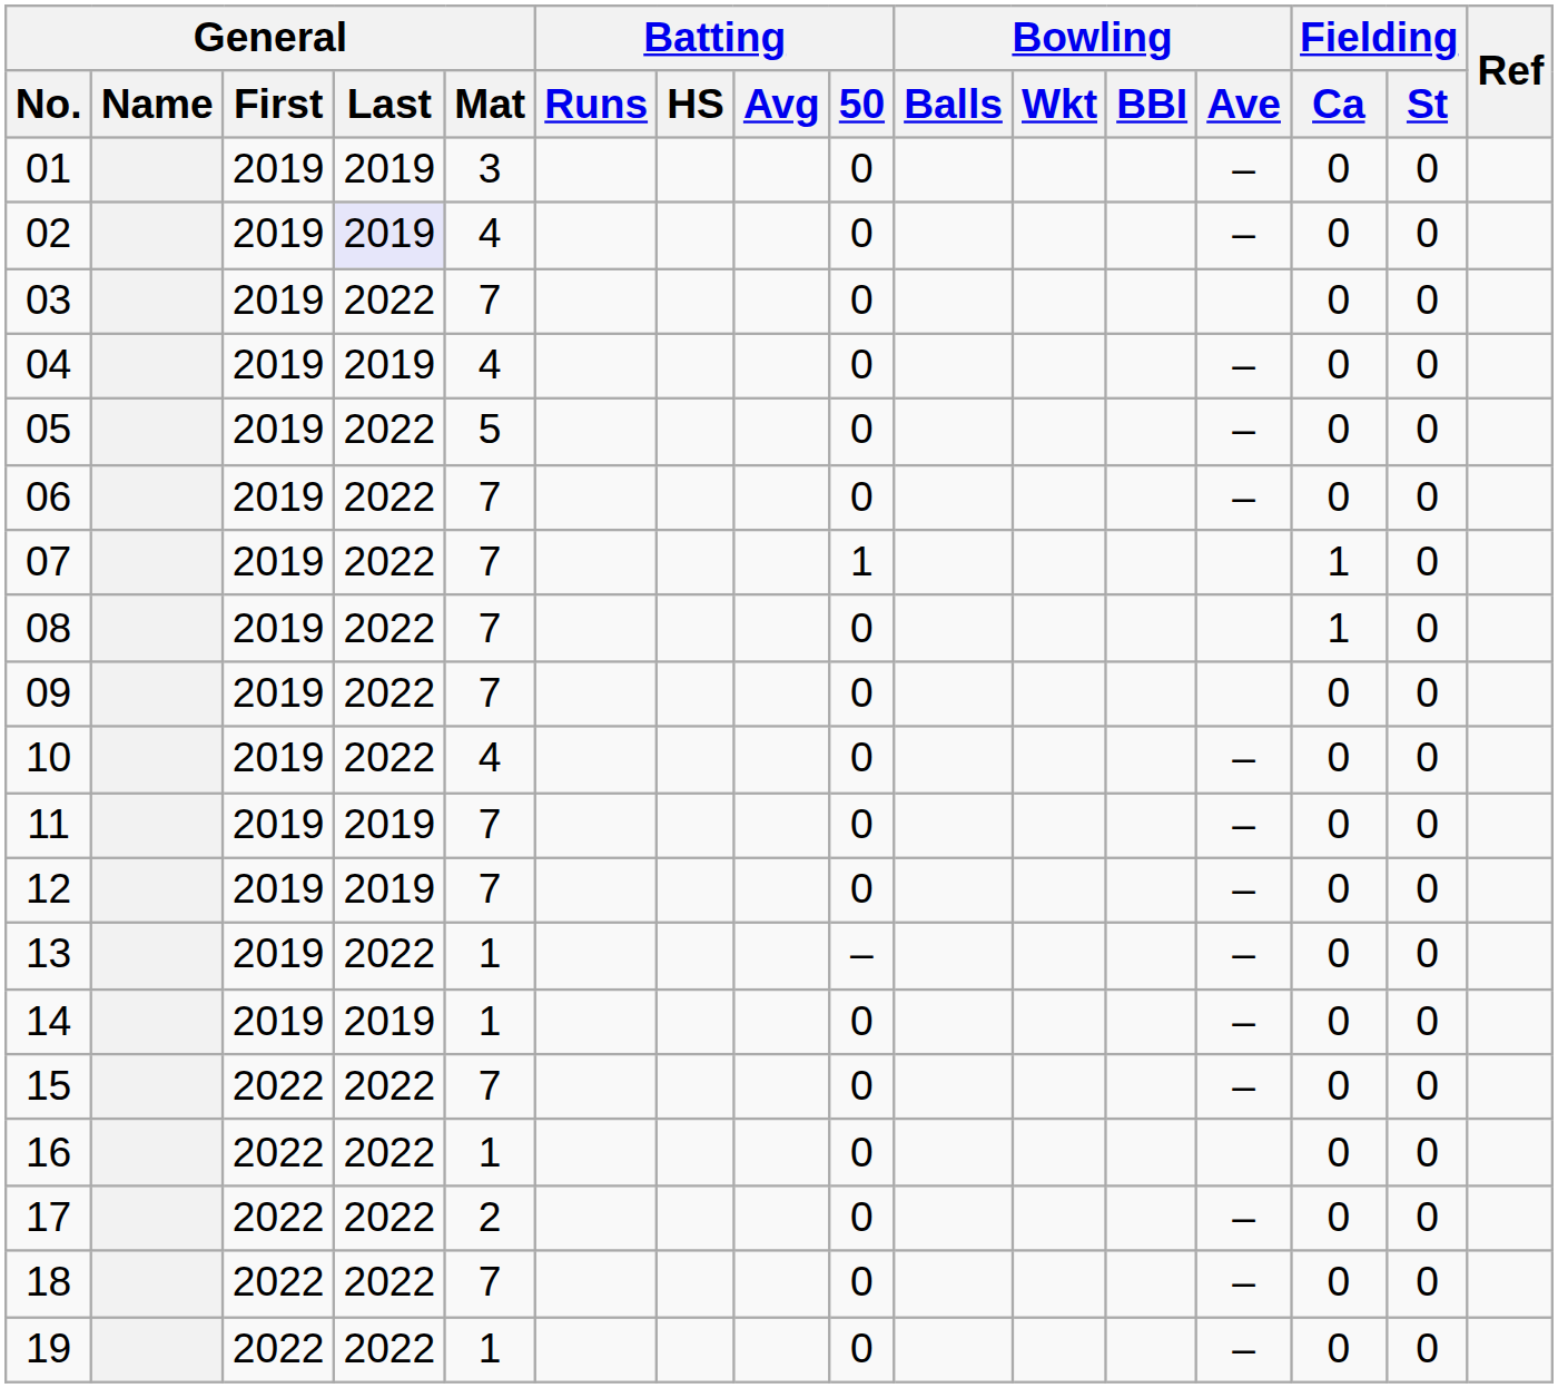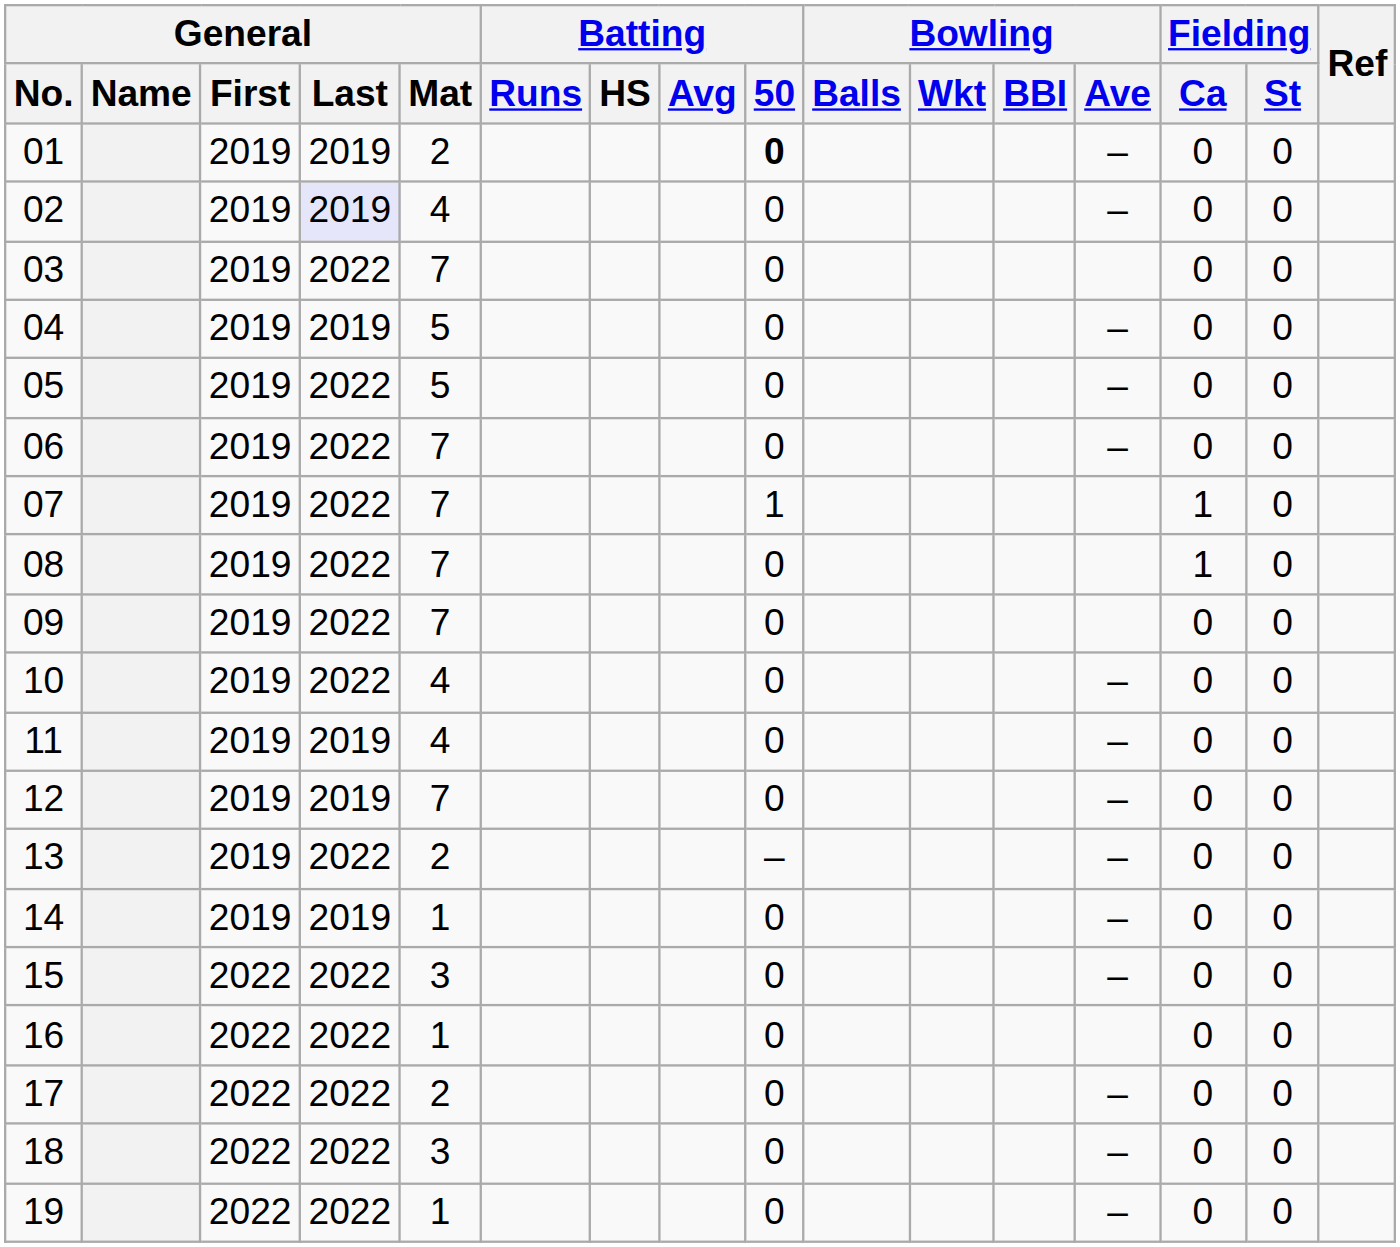 <table class="wikitable plainrowheaders sortable">
 <tr align="center">
 <th scope="col" colspan=5 class="unsortable">General</th>
 <th scope="col" colspan=4 class="unsortable"><a href='#'>Batting</a></th>
 <th scope="col" colspan=4 class="unsortable"><a href='#'>Bowling</a></th>
 <th scope="col" colspan=2 class="unsortable"><a href='#'>Fielding</a></th>
 <th scope="col" rowspan=2 class="unsortable">Ref</th>
 </tr>
 <tr align="center">
 <th scope="col">No.</th>
 <th scope="col">Name</th>
 <th scope="col">First</th>
 <th scope="col">Last</th>
 <th scope="col">Mat</th>
 <th scope="col"><a href='#'>Runs</a></th>
 <th scope="col">HS</th>
 <th scope="col"><a href='#'>Avg</a></th>
 <th scope="col"><a href='#'>50</a></th>
 <th scope="col"><a href='#'>Balls</a></th>
 <th scope="col"><a href='#'>Wkt</a></th>
 <th scope="col"><a href='#'>BBI</a></th>
 <th scope="col"><a href='#'>Ave</a></th>
 <th scope="col"><a href='#'>Ca</a></th>
 <th scope="col"><a href='#'>St</a></th>
 </tr>
 <tr align="center">
 <td><span>0</span>1</td>
 <th scope="row" align="left"></th>
 <td>2019</td>
 <td>2019</td>
-<td>3</td>
+<td>2</td>
 <td></td>
 <td></td>
 <td></td>
-<td>0</td>
+<td><strong>0</strong></td>
 <td></td>
 <td></td>
 <td></td>
 <td>–</td>
 <td>0</td>
 <td>0</td>
 <td></td>
 </tr>
 <tr align="center">
 <td><span>0</span>2</td>
 <th scope="row" align="left"></th>
 <td>2019</td>
 <td style="background: lavender;">2019</td>
 <td>4</td>
 <td></td>
 <td></td>
 <td></td>
 <td>0</td>
 <td></td>
 <td></td>
 <td></td>
 <td>–</td>
 <td>0</td>
 <td>0</td>
 <td></td>
 </tr>
 <tr align="center">
 <td><span>0</span>3</td>
 <th scope="row" align="left"></th>
 <td>2019</td>
 <td>2022</td>
 <td>7</td>
 <td></td>
 <td></td>
 <td></td>
 <td>0</td>
 <td></td>
 <td></td>
 <td></td>
 <td></td>
 <td>0</td>
 <td>0</td>
 <td></td>
 </tr>
 <tr align="center">
 <td><span>0</span>4</td>
 <th scope="row" align="left"></th>
 <td>2019</td>
 <td>2019</td>
-<td>4</td>
+<td>5</td>
 <td></td>
 <td></td>
 <td></td>
 <td>0</td>
 <td></td>
 <td></td>
 <td></td>
 <td>–</td>
 <td>0</td>
 <td>0</td>
 <td></td>
 </tr>
 <tr align="center">
 <td><span>0</span>5</td>
 <th scope="row" align="left"></th>
 <td>2019</td>
 <td>2022</td>
 <td>5</td>
 <td></td>
 <td></td>
 <td></td>
 <td>0</td>
 <td></td>
 <td></td>
 <td></td>
 <td>–</td>
 <td>0</td>
 <td>0</td>
 <td></td>
 </tr>
 <tr align="center">
 <td><span>0</span>6</td>
 <th scope="row" align="left"></th>
 <td>2019</td>
 <td>2022</td>
 <td>7</td>
 <td></td>
 <td></td>
 <td></td>
 <td>0</td>
 <td></td>
 <td></td>
 <td></td>
 <td>–</td>
 <td>0</td>
 <td>0</td>
 <td></td>
 </tr>
 <tr align="center">
 <td><span>0</span>7</td>
 <th scope="row" align="left"></th>
 <td>2019</td>
 <td>2022</td>
 <td>7</td>
 <td></td>
 <td></td>
 <td></td>
 <td>1</td>
 <td></td>
 <td></td>
 <td></td>
 <td></td>
 <td>1</td>
 <td>0</td>
 <td></td>
 </tr>
 <tr align="center">
 <td><span>0</span>8</td>
 <th scope="row" align="left"></th>
 <td>2019</td>
 <td>2022</td>
 <td>7</td>
 <td></td>
 <td></td>
 <td></td>
 <td>0</td>
 <td></td>
 <td></td>
 <td></td>
 <td></td>
 <td>1</td>
 <td>0</td>
 <td></td>
 </tr>
 <tr align="center">
 <td><span>0</span>9</td>
 <th scope="row" align="left"></th>
 <td>2019</td>
 <td>2022</td>
 <td>7</td>
 <td></td>
 <td></td>
 <td></td>
 <td>0</td>
 <td></td>
 <td></td>
 <td></td>
 <td></td>
 <td>0</td>
 <td>0</td>
 <td></td>
 </tr>
 <tr align="center">
 <td>10</td>
 <th scope="row" align="left"></th>
 <td>2019</td>
 <td>2022</td>
 <td>4</td>
 <td></td>
 <td></td>
 <td></td>
 <td>0</td>
 <td></td>
 <td></td>
 <td></td>
 <td>–</td>
 <td>0</td>
 <td>0</td>
 <td></td>
 </tr>
 <tr align="center">
 <td>11</td>
 <th scope="row" align="left"></th>
 <td>2019</td>
 <td>2019</td>
-<td>7</td>
+<td>4</td>
 <td></td>
 <td></td>
 <td></td>
 <td>0</td>
 <td></td>
 <td></td>
 <td></td>
 <td>–</td>
 <td>0</td>
 <td>0</td>
 <td></td>
 </tr>
 <tr align="center">
 <td>12</td>
 <th scope="row" align="left"></th>
 <td>2019</td>
 <td>2019</td>
 <td>7</td>
 <td></td>
 <td></td>
 <td></td>
 <td>0</td>
 <td></td>
 <td></td>
 <td></td>
 <td>–</td>
 <td>0</td>
 <td>0</td>
 <td></td>
 </tr>
 <tr align="center">
 <td>13</td>
 <th scope="row" align="left"></th>
 <td>2019</td>
 <td>2022</td>
-<td>1</td>
+<td>2</td>
 <td></td>
 <td></td>
 <td></td>
 <td>–</td>
 <td></td>
 <td></td>
 <td></td>
 <td>–</td>
 <td>0</td>
 <td>0</td>
 <td></td>
 </tr>
 <tr align="center">
 <td>14</td>
 <th scope="row" align="left"></th>
 <td>2019</td>
 <td>2019</td>
 <td>1</td>
 <td></td>
 <td></td>
 <td></td>
 <td>0</td>
 <td></td>
 <td></td>
 <td></td>
 <td>–</td>
 <td>0</td>
 <td>0</td>
 <td></td>
 </tr>
 <tr align="center">
 <td>15</td>
 <th scope="row" align="left"></th>
 <td>2022</td>
 <td>2022</td>
-<td>7</td>
+<td>3</td>
 <td></td>
 <td></td>
 <td></td>
 <td>0</td>
 <td></td>
 <td></td>
 <td></td>
 <td>–</td>
 <td>0</td>
 <td>0</td>
 <td></td>
 </tr>
 <tr align="center">
 <td>16</td>
 <th scope="row" align="left"></th>
 <td>2022</td>
 <td>2022</td>
 <td>1</td>
 <td></td>
 <td></td>
 <td></td>
 <td>0</td>
 <td></td>
 <td></td>
 <td></td>
 <td></td>
 <td>0</td>
 <td>0</td>
 <td></td>
 </tr>
 <tr align="center">
 <td>17</td>
 <th scope="row" align="left"></th>
 <td>2022</td>
 <td>2022</td>
 <td>2</td>
 <td></td>
 <td></td>
 <td></td>
 <td>0</td>
 <td></td>
 <td></td>
 <td></td>
 <td>–</td>
 <td>0</td>
 <td>0</td>
 <td></td>
 </tr>
 <tr align="center">
 <td>18</td>
 <th scope="row" align="left"></th>
 <td>2022</td>
 <td>2022</td>
-<td>7</td>
+<td>3</td>
 <td></td>
 <td></td>
 <td></td>
 <td>0</td>
 <td></td>
 <td></td>
 <td></td>
 <td>–</td>
 <td>0</td>
 <td>0</td>
 <td></td>
 </tr>
 <tr align="center">
 <td>19</td>
 <th scope="row" align="left"></th>
 <td>2022</td>
 <td>2022</td>
 <td>1</td>
 <td></td>
 <td></td>
 <td></td>
 <td>0</td>
 <td></td>
 <td></td>
 <td></td>
 <td>–</td>
 <td>0</td>
 <td>0</td>
 <td></td>
 </tr>
 </table>
